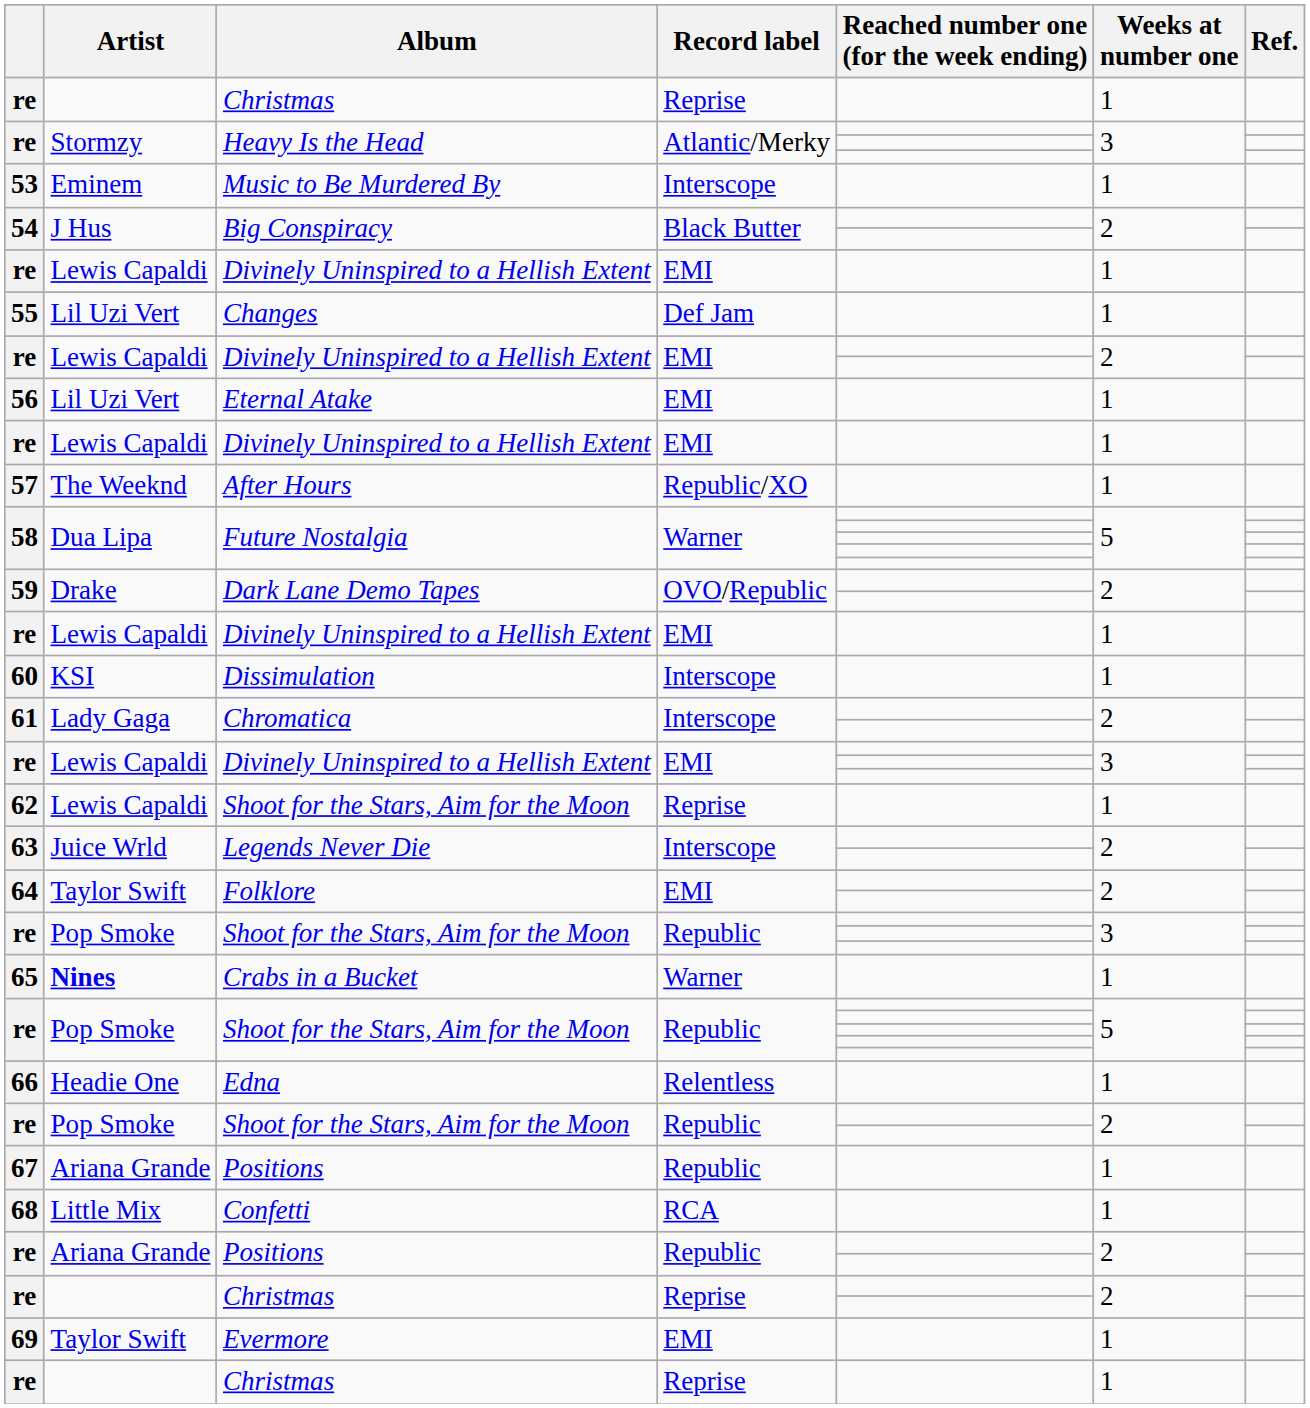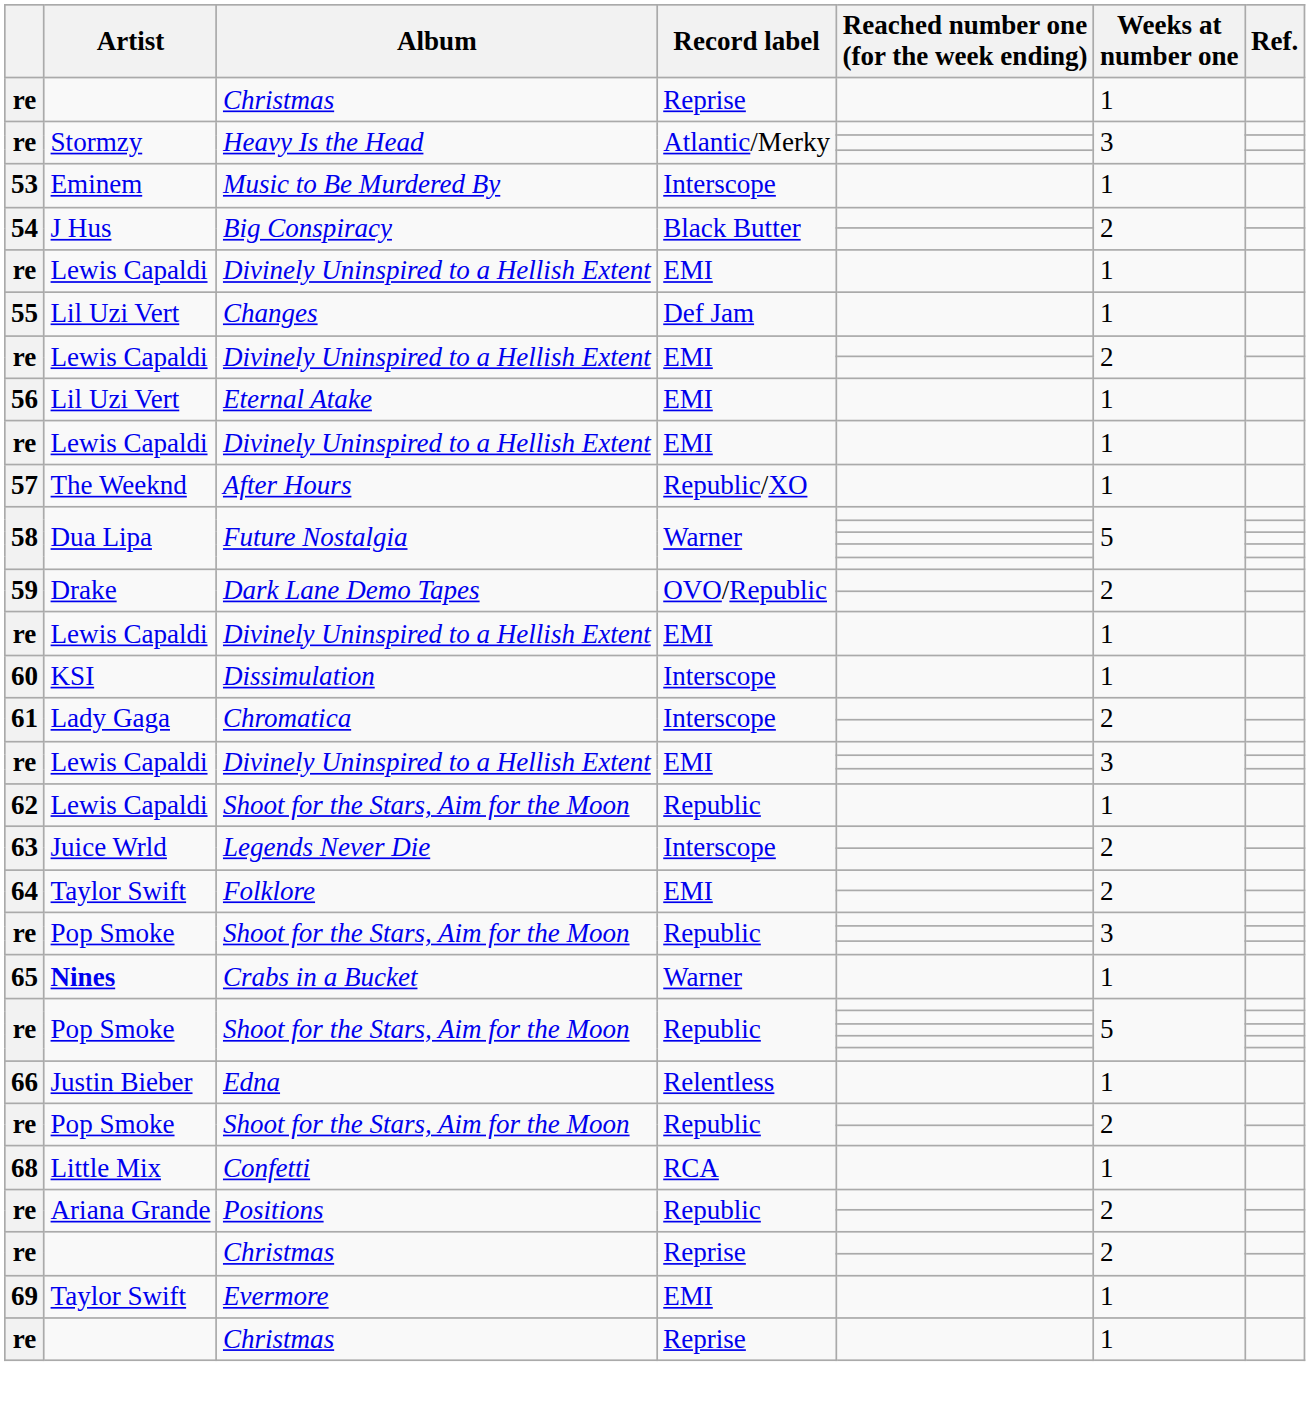 <table class="wikitable plainrowheaders sortable">
 <tr>
 <th scope=col></th>
 <th scope=col>Artist</th>
 <th scope=col>Album</th>
 <th scope=col>Record label</th>
 <th scope=col>Reached number one<br>(for the week ending)</th>
 <th scope=col>Weeks at<br>number one</th>
 <th scope=col>Ref.</th>
 </tr>
 <tr>
 <th scope=row style="text-align:center;">re</th>
 <td></td>
 <td><em><a href='#'>Christmas</a></em></td>
 <td><a href='#'>Reprise</a></td>
 <td></td>
 <td>1</td>
 <td align=center></td>
 </tr>
 <tr>
 <th scope=row style="text-align:center;" rowspan="3">re</th>
 <td rowspan="3"><a href='#'>Stormzy</a></td>
 <td rowspan="3"><em><a href='#'>Heavy Is the Head</a></em></td>
 <td rowspan="3"><a href='#'>Atlantic</a>/Merky</td>
 <td></td>
 <td rowspan="3">3</td>
 <td align=center></td>
 </tr>
 <tr>
 <td></td>
 <td align=center></td>
 </tr>
 <tr>
 <td></td>
 <td align=center></td>
 </tr>
 <tr>
 <th scope=row style="text-align:center;">53</th>
 <td><a href='#'>Eminem</a></td>
 <td><em><a href='#'>Music to Be Murdered By</a></em></td>
 <td><a href='#'>Interscope</a></td>
 <td></td>
 <td>1</td>
 <td align=center></td>
 </tr>
 <tr>
 <th scope=row style="text-align:center;" rowspan="2">54</th>
 <td rowspan="2"><a href='#'>J Hus</a></td>
 <td rowspan="2"><em><a href='#'>Big Conspiracy</a></em></td>
 <td rowspan="2"><a href='#'>Black Butter</a></td>
 <td></td>
 <td rowspan="2">2</td>
 <td align=center></td>
 </tr>
 <tr>
 <td></td>
 <td align=center></td>
 </tr>
 <tr>
 <th scope=row style="text-align:center;">re</th>
 <td><a href='#'>Lewis Capaldi</a></td>
 <td><em><a href='#'>Divinely Uninspired to a Hellish Extent</a></em></td>
 <td><a href='#'>EMI</a></td>
 <td></td>
 <td>1</td>
 <td align=center></td>
 </tr>
 <tr>
 <th scope=row style="text-align:center;">55</th>
 <td><a href='#'>Lil Uzi Vert</a></td>
 <td><em><a href='#'>Changes</a></em></td>
 <td><a href='#'>Def Jam</a></td>
 <td></td>
 <td>1</td>
 <td align=center></td>
 </tr>
 <tr>
 <th scope=row style="text-align:center;" rowspan="2">re</th>
 <td rowspan="2"><a href='#'>Lewis Capaldi</a></td>
 <td rowspan="2"><em><a href='#'>Divinely Uninspired to a Hellish Extent</a></em></td>
 <td rowspan="2"><a href='#'>EMI</a></td>
 <td></td>
 <td rowspan="2">2</td>
 <td align=center></td>
 </tr>
 <tr>
 <td></td>
 <td align=center></td>
 </tr>
 <tr>
 <th scope=row style="text-align:center;">56</th>
 <td><a href='#'>Lil Uzi Vert</a></td>
 <td><em><a href='#'>Eternal Atake</a></em></td>
 <td><a href='#'>EMI</a></td>
 <td></td>
 <td>1</td>
 <td align=center></td>
 </tr>
 <tr>
 <th scope=row style="text-align:center;">re</th>
 <td><a href='#'>Lewis Capaldi</a></td>
 <td><em><a href='#'>Divinely Uninspired to a Hellish Extent</a></em></td>
 <td><a href='#'>EMI</a></td>
 <td></td>
 <td>1</td>
 <td align=center></td>
 </tr>
 <tr>
 <th scope=row style="text-align:center;">57</th>
 <td><a href='#'>The Weeknd</a></td>
 <td><em><a href='#'>After Hours</a></em></td>
 <td><a href='#'>Republic</a>/<a href='#'>XO</a></td>
 <td></td>
 <td>1</td>
 <td align=center></td>
 </tr>
 <tr>
 <th scope=row style="text-align:center;" rowspan="5">58</th>
 <td rowspan="5"><a href='#'>Dua Lipa</a></td>
 <td rowspan="5"><em><a href='#'>Future Nostalgia</a></em></td>
 <td rowspan="5"><a href='#'>Warner</a></td>
 <td></td>
 <td rowspan="5">5</td>
 <td align=center></td>
 </tr>
 <tr>
 <td></td>
 <td align=center></td>
 </tr>
 <tr>
 <td></td>
 <td align=center></td>
 </tr>
 <tr>
 <td></td>
 <td align=center></td>
 </tr>
 <tr>
 <td></td>
 <td align=center></td>
 </tr>
 <tr>
 <th scope=row style="text-align:center;" rowspan="2">59</th>
 <td rowspan="2"><a href='#'>Drake</a></td>
 <td rowspan="2"><em><a href='#'>Dark Lane Demo Tapes</a></em></td>
 <td rowspan="2"><a href='#'>OVO</a>/<a href='#'>Republic</a></td>
 <td></td>
 <td rowspan="2">2</td>
 <td align=center></td>
 </tr>
 <tr>
 <td></td>
 <td align=center></td>
 </tr>
 <tr>
 <th scope=row style="text-align:center;">re</th>
 <td><a href='#'>Lewis Capaldi</a></td>
 <td><em><a href='#'>Divinely Uninspired to a Hellish Extent</a></em></td>
 <td><a href='#'>EMI</a></td>
 <td></td>
 <td>1</td>
 <td align=center></td>
 </tr>
 <tr>
 <th scope=row style="text-align:center;">60</th>
 <td><a href='#'>KSI</a></td>
 <td><em><a href='#'>Dissimulation</a></em></td>
 <td><a href='#'>Interscope</a></td>
 <td></td>
 <td>1</td>
 <td align=center></td>
 </tr>
 <tr>
 <th scope=row style="text-align:center;" rowspan="2">61</th>
 <td rowspan="2"><a href='#'>Lady Gaga</a></td>
 <td rowspan="2"><em><a href='#'>Chromatica</a></em></td>
 <td rowspan="2"><a href='#'>Interscope</a></td>
 <td></td>
 <td rowspan="2">2</td>
 <td align=center></td>
 </tr>
 <tr>
 <td></td>
 <td align=center></td>
 </tr>
 <tr>
 <th scope=row style="text-align:center;" rowspan="3">re</th>
 <td rowspan="3"><a href='#'>Lewis Capaldi</a></td>
 <td rowspan="3"><em><a href='#'>Divinely Uninspired to a Hellish Extent</a></em></td>
 <td rowspan="3"><a href='#'>EMI</a></td>
 <td></td>
 <td rowspan="3">3</td>
 <td align=center></td>
 </tr>
 <tr>
 <td></td>
 <td align=center></td>
 </tr>
 <tr>
 <td></td>
 <td align=center></td>
 </tr>
 <tr>
 <th scope=row style="text-align:center;">62</th>
 <td><a href='#'>Lewis Capaldi</a></td>
 <td><em><a href='#'>Shoot for the Stars, Aim for the Moon</a></em></td>
-<td><a href='#'>Reprise</a></td>
+<td><a href='#'>Republic</a></td>
 <td></td>
 <td>1</td>
 <td align=center></td>
 </tr>
 <tr>
 <th scope=row style="text-align:center;" rowspan="2">63</th>
 <td rowspan="2"><a href='#'>Juice Wrld</a></td>
 <td rowspan="2"><em><a href='#'>Legends Never Die</a></em></td>
 <td rowspan="2"><a href='#'>Interscope</a></td>
 <td></td>
 <td rowspan="2">2</td>
 <td align=center></td>
 </tr>
 <tr>
 <td></td>
 <td align=center></td>
 </tr>
 <tr>
 <th scope=row style="text-align:center;" rowspan="2">64</th>
 <td rowspan="2"><a href='#'>Taylor Swift</a></td>
 <td rowspan="2"><em><a href='#'>Folklore</a></em></td>
 <td rowspan="2"><a href='#'>EMI</a></td>
 <td></td>
 <td rowspan="2">2</td>
 <td align=center></td>
 </tr>
 <tr>
 <td></td>
 <td align=center></td>
 </tr>
 <tr>
 <th scope=row style="text-align:center;" rowspan="3">re</th>
 <td rowspan="3"><a href='#'>Pop Smoke</a></td>
 <td rowspan="3"><em><a href='#'>Shoot for the Stars, Aim for the Moon</a></em></td>
 <td rowspan="3"><a href='#'>Republic</a></td>
 <td></td>
 <td rowspan="3">3</td>
 <td align=center></td>
 </tr>
 <tr>
 <td></td>
 <td align=center></td>
 </tr>
 <tr>
 <td></td>
 <td align=center></td>
 </tr>
 <tr>
 <th scope=row style="text-align:center;">65</th>
 <td><strong><a href='#'>Nines</a></strong></td>
 <td><em><a href='#'>Crabs in a Bucket</a></em></td>
 <td><a href='#'>Warner</a></td>
 <td></td>
 <td>1</td>
 <td align=center></td>
 </tr>
 <tr>
 <th scope=row style="text-align:center;" rowspan="5">re</th>
 <td rowspan="5"><a href='#'>Pop Smoke</a></td>
 <td rowspan="5"><em><a href='#'>Shoot for the Stars, Aim for the Moon</a></em></td>
 <td rowspan="5"><a href='#'>Republic</a></td>
 <td></td>
 <td rowspan="5">5</td>
 <td align=center></td>
 </tr>
 <tr>
 <td></td>
 <td align=center></td>
 </tr>
 <tr>
 <td></td>
 <td align=center></td>
 </tr>
 <tr>
 <td></td>
 <td align=center></td>
 </tr>
 <tr>
 <td></td>
 <td align=center></td>
 </tr>
 <tr>
 <th scope=row style="text-align:center;">66</th>
-<td><a href='#'>Headie One</a></td>
+<td><a href='#'>Justin Bieber</a></td>
 <td><em><a href='#'>Edna</a></em></td>
 <td><a href='#'>Relentless</a></td>
 <td></td>
 <td>1</td>
 <td align=center></td>
 </tr>
 <tr>
 <th scope=row style="text-align:center;" rowspan="2">re</th>
 <td rowspan="2"><a href='#'>Pop Smoke</a></td>
 <td rowspan="2"><em><a href='#'>Shoot for the Stars, Aim for the Moon</a></em></td>
 <td rowspan="2"><a href='#'>Republic</a></td>
 <td></td>
 <td rowspan="2">2</td>
 <td align=center></td>
 </tr>
 <tr>
 <td></td>
-<td align=center></td>
-</tr>
-<tr>
-<th scope=row style="text-align:center;">67</th>
-<td><a href='#'>Ariana Grande</a></td>
-<td><em><a href='#'>Positions</a></em></td>
-<td><a href='#'>Republic</a></td>
-<td></td>
-<td>1</td>
 <td align=center></td>
 </tr>
 <tr>
 <th scope=row style="text-align:center;">68</th>
 <td><a href='#'>Little Mix</a></td>
 <td><em><a href='#'>Confetti</a></em></td>
 <td><a href='#'>RCA</a></td>
 <td></td>
 <td>1</td>
 <td align=center></td>
 </tr>
 <tr>
 <th scope=row style="text-align:center;" rowspan="2">re</th>
 <td rowspan="2"><a href='#'>Ariana Grande</a></td>
 <td rowspan="2"><em><a href='#'>Positions</a></em></td>
 <td rowspan="2"><a href='#'>Republic</a></td>
 <td></td>
 <td rowspan="2">2</td>
 <td align=center></td>
 </tr>
 <tr>
 <td></td>
 <td align=center></td>
 </tr>
 <tr>
 <th scope=row style="text-align:center;" rowspan="2">re</th>
 <td rowspan="2"></td>
 <td rowspan="2"><em><a href='#'>Christmas</a></em></td>
 <td rowspan="2"><a href='#'>Reprise</a></td>
 <td></td>
 <td rowspan="2">2</td>
 <td align=center></td>
 </tr>
 <tr>
 <td></td>
 <td align=center></td>
 </tr>
 <tr>
 <th scope=row style="text-align:center;">69</th>
 <td><a href='#'>Taylor Swift</a></td>
 <td><em><a href='#'>Evermore</a></em></td>
 <td><a href='#'>EMI</a></td>
 <td></td>
 <td>1</td>
 <td align=center></td>
 </tr>
 <tr>
 <th scope=row style="text-align:center;">re</th>
 <td></td>
 <td><em><a href='#'>Christmas</a></em></td>
 <td><a href='#'>Reprise</a></td>
 <td></td>
 <td>1</td>
 <td align=center></td>
 </tr>
 </table>
